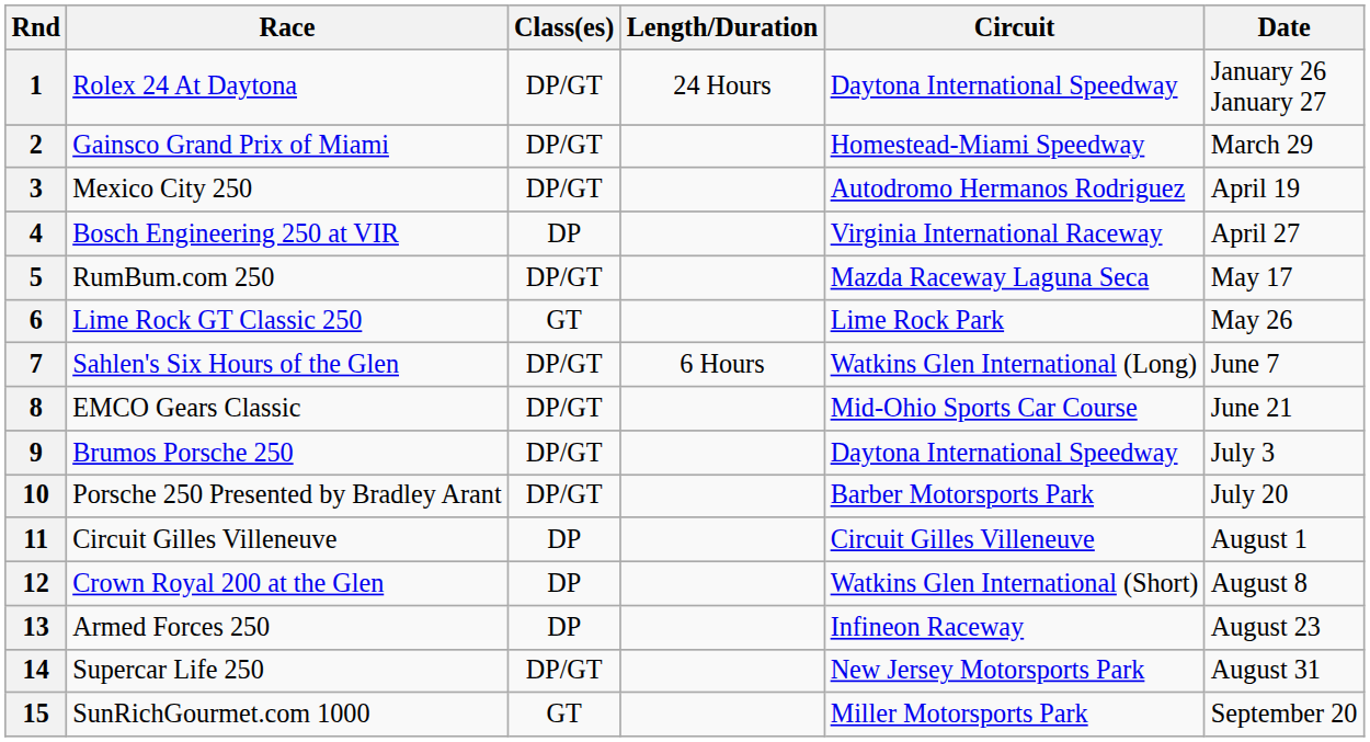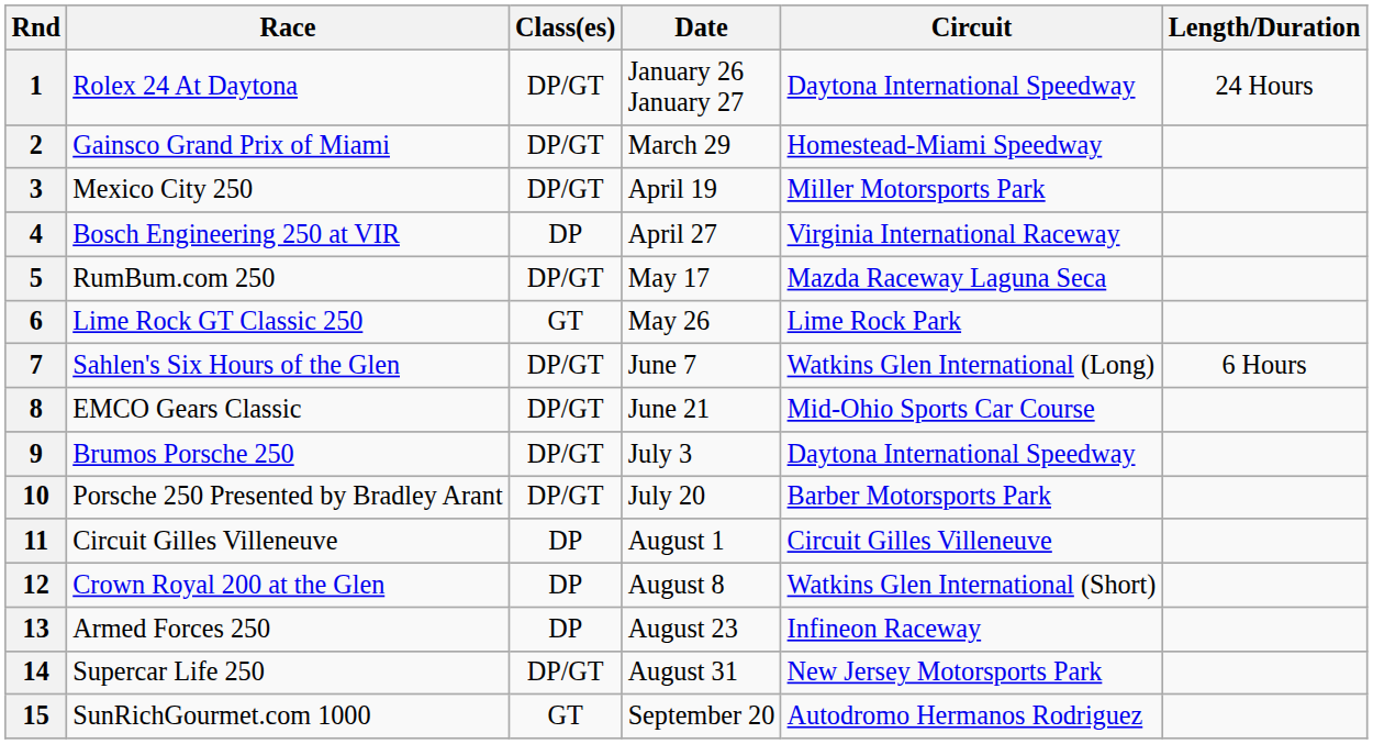 <table class="wikitable" style="font-size: 90%;">
 <tr>
 <th>Rnd</th>
 <th>Race</th>
 <th>Class(es)</th>
+<th>Date</th>
+<th>Circuit</th>
 <th>Length/Duration</th>
-<th>Circuit</th>
-<th>Date</th>
 </tr>
 <tr>
 <th>1</th>
 <td> <a href='#'>Rolex 24 At Daytona</a></td>
 <td align="center">DP/GT</td>
+<td>January 26<br>January 27</td>
+<td><a href='#'>Daytona International Speedway</a></td>
 <td align="center">24 Hours</td>
-<td><a href='#'>Daytona International Speedway</a></td>
-<td>January 26<br>January 27</td>
 </tr>
 <tr>
 <th>2</th>
 <td> <a href='#'>Gainsco Grand Prix of Miami</a></td>
 <td align="center">DP/GT</td>
+<td>March 29</td>
+<td><a href='#'>Homestead-Miami Speedway</a></td>
 <td align="center"></td>
-<td><a href='#'>Homestead-Miami Speedway</a></td>
-<td>March 29</td>
 </tr>
 <tr>
 <th>3</th>
 <td> Mexico City 250</td>
 <td align="center">DP/GT</td>
+<td>April 19</td>
+<td><a href='#'>Miller Motorsports Park</a></td>
 <td align="center"></td>
-<td><a href='#'>Autodromo Hermanos Rodriguez</a></td>
-<td>April 19</td>
 </tr>
 <tr>
 <th>4</th>
 <td> <a href='#'>Bosch Engineering 250 at VIR</a></td>
 <td align="center">DP</td>
+<td>April 27</td>
+<td><a href='#'>Virginia International Raceway</a></td>
 <td align="center"></td>
-<td><a href='#'>Virginia International Raceway</a></td>
-<td>April 27</td>
 </tr>
 <tr>
 <th>5</th>
 <td> RumBum.com 250</td>
 <td align="center">DP/GT</td>
+<td>May 17</td>
+<td><a href='#'>Mazda Raceway Laguna Seca</a></td>
 <td align="center"></td>
-<td><a href='#'>Mazda Raceway Laguna Seca</a></td>
-<td>May 17</td>
 </tr>
 <tr>
 <th>6</th>
 <td> <a href='#'>Lime Rock GT Classic 250</a></td>
 <td align="center">GT</td>
+<td>May 26</td>
+<td><a href='#'>Lime Rock Park</a></td>
 <td align="center"></td>
-<td><a href='#'>Lime Rock Park</a></td>
-<td>May 26</td>
 </tr>
 <tr>
 <th>7</th>
 <td> <a href='#'>Sahlen's Six Hours of the Glen</a></td>
 <td align="center">DP/GT</td>
+<td>June 7</td>
+<td><a href='#'>Watkins Glen International</a> (Long)</td>
 <td align="center">6 Hours</td>
-<td><a href='#'>Watkins Glen International</a> (Long)</td>
-<td>June 7</td>
 </tr>
 <tr>
 <th>8</th>
 <td> EMCO Gears Classic</td>
 <td align="center">DP/GT</td>
+<td>June 21</td>
+<td><a href='#'>Mid-Ohio Sports Car Course</a></td>
 <td align="center"></td>
-<td><a href='#'>Mid-Ohio Sports Car Course</a></td>
-<td>June 21</td>
 </tr>
 <tr>
 <th>9</th>
 <td> <a href='#'>Brumos Porsche 250</a></td>
 <td align="center">DP/GT</td>
+<td>July 3</td>
+<td><a href='#'>Daytona International Speedway</a></td>
 <td align="center"></td>
-<td><a href='#'>Daytona International Speedway</a></td>
-<td>July 3</td>
 </tr>
 <tr>
 <th>10</th>
 <td> Porsche 250 Presented by Bradley Arant</td>
 <td align="center">DP/GT</td>
+<td>July 20</td>
+<td><a href='#'>Barber Motorsports Park</a></td>
 <td align="center"></td>
-<td><a href='#'>Barber Motorsports Park</a></td>
-<td>July 20</td>
 </tr>
 <tr>
 <th>11</th>
 <td> Circuit Gilles Villeneuve</td>
 <td align="center">DP</td>
+<td>August 1</td>
+<td><a href='#'>Circuit Gilles Villeneuve</a></td>
 <td align="center"></td>
-<td><a href='#'>Circuit Gilles Villeneuve</a></td>
-<td>August 1</td>
 </tr>
 <tr>
 <th>12</th>
 <td> <a href='#'>Crown Royal 200 at the Glen</a></td>
 <td align="center">DP</td>
+<td>August 8</td>
+<td><a href='#'>Watkins Glen International</a> (Short)</td>
 <td align="center"></td>
-<td><a href='#'>Watkins Glen International</a> (Short)</td>
-<td>August 8</td>
 </tr>
 <tr>
 <th>13</th>
 <td> Armed Forces 250</td>
 <td align="center">DP</td>
+<td>August 23</td>
+<td><a href='#'>Infineon Raceway</a></td>
 <td align="center"></td>
-<td><a href='#'>Infineon Raceway</a></td>
-<td>August 23</td>
 </tr>
 <tr>
 <th>14</th>
 <td> Supercar Life 250</td>
 <td align="center">DP/GT</td>
+<td>August 31</td>
+<td><a href='#'>New Jersey Motorsports Park</a></td>
 <td align="center"></td>
-<td><a href='#'>New Jersey Motorsports Park</a></td>
-<td>August 31</td>
 </tr>
 <tr>
 <th>15</th>
 <td> SunRichGourmet.com 1000</td>
 <td align="center">GT</td>
+<td>September 20</td>
+<td><a href='#'>Autodromo Hermanos Rodriguez</a></td>
 <td align="center"></td>
-<td><a href='#'>Miller Motorsports Park</a></td>
-<td>September 20</td>
 </tr>
 </table>
